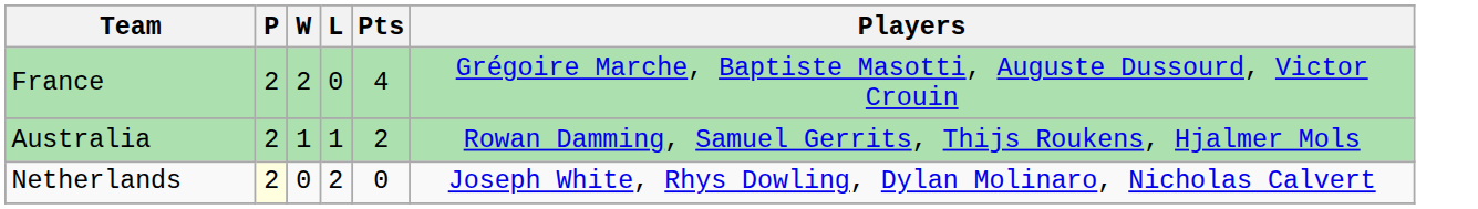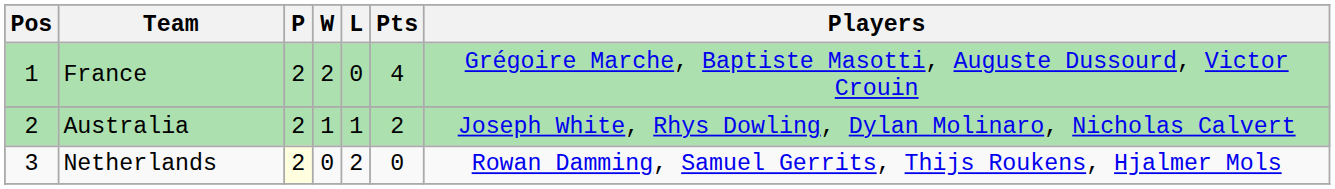 <table class="wikitable" style="font-size: 100%">
 <tr>
+<th width=20>Pos</th>
 <th width=120>Team</th>
 <th width=10>P</th>
 <th width=10>W</th>
 <th width=10>L</th>
 <th width=20>Pts</th>
 <th width=500>Players</th>
 </tr>
 <tr align=center style="background:#ACE1AF;">
+<td>1</td>
 <td align="left">France</td>
 <td>2</td>
 <td>2</td>
 <td>0</td>
 <td>4</td>
 <td><a href='#'>Grégoire Marche</a>, <a href='#'>Baptiste Masotti</a>, <a href='#'>Auguste Dussourd</a>, <a href='#'>Victor Crouin</a></td>
 </tr>
 <tr align=center style="background:#ACE1AF;">
+<td>2</td>
 <td align="left">Australia</td>
 <td>2</td>
 <td>1</td>
 <td>1</td>
 <td>2</td>
-<td><a href='#'>Rowan Damming</a>, <a href='#'>Samuel Gerrits</a>, <a href='#'>Thijs Roukens</a>, <a href='#'>Hjalmer Mols</a></td>
+<td><a href='#'>Joseph White</a>, <a href='#'>Rhys Dowling</a>, <a href='#'>Dylan Molinaro</a>, <a href='#'>Nicholas Calvert</a></td>
 </tr>
 <tr align=center>
+<td>3</td>
 <td align="left">Netherlands</td>
 <td style="background: lightyellow;">2</td>
 <td>0</td>
 <td>2</td>
 <td>0</td>
-<td><a href='#'>Joseph White</a>, <a href='#'>Rhys Dowling</a>, <a href='#'>Dylan Molinaro</a>, <a href='#'>Nicholas Calvert</a></td>
+<td><a href='#'>Rowan Damming</a>, <a href='#'>Samuel Gerrits</a>, <a href='#'>Thijs Roukens</a>, <a href='#'>Hjalmer Mols</a></td>
 </tr>
 </table>
